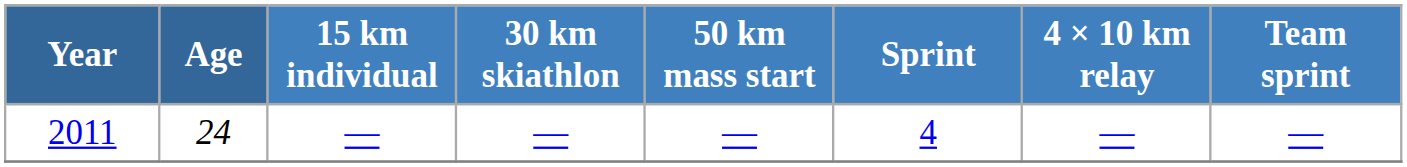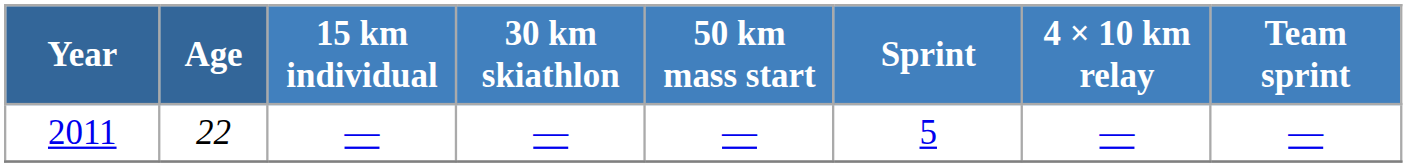 <table class="wikitable" style="font-size:95%; text-align:center; border:grey solid 1px; border-collapse:collapse; background:#ffffff;">
 <tr>
 <th style="background-color:#369; color:white; width:60px;"> Year </th>
 <th style="background-color:#369; color:white; width:40px;"> Age </th>
 <th style="background-color:#4180be; color:white; width:75px;"> 15 km <br> individual </th>
 <th style="background-color:#4180be; color:white; width:75px;"> 30 km <br> skiathlon </th>
 <th style="background-color:#4180be; color:white; width:75px;"> 50 km <br> mass start </th>
 <th style="background-color:#4180be; color:white; width:75px;"> Sprint </th>
 <th style="background-color:#4180be; color:white; width:75px;"> 4 × 10 km <br> relay </th>
 <th style="background-color:#4180be; color:white; width:75px;"> Team <br> sprint </th>
 </tr>
 <tr>
 <td><a href='#'>2011</a></td>
-<td><em>24</em></td>
+<td><em>22</em></td>
 <td><a href='#'>—</a></td>
 <td><a href='#'>—</a></td>
 <td><a href='#'>—</a></td>
-<td><a href='#'>4</a></td>
+<td><a href='#'>5</a></td>
 <td><a href='#'>—</a></td>
 <td><a href='#'>—</a></td>
 </tr>
 <tr>
 </tr>
 </table>
